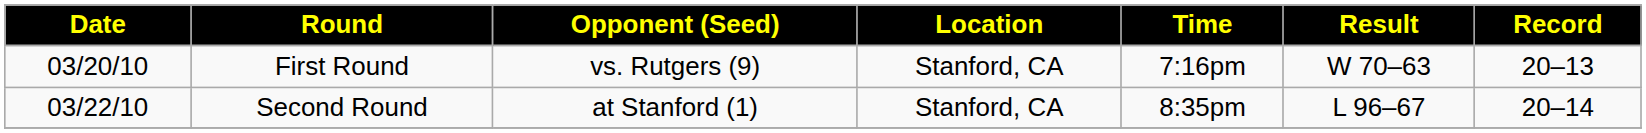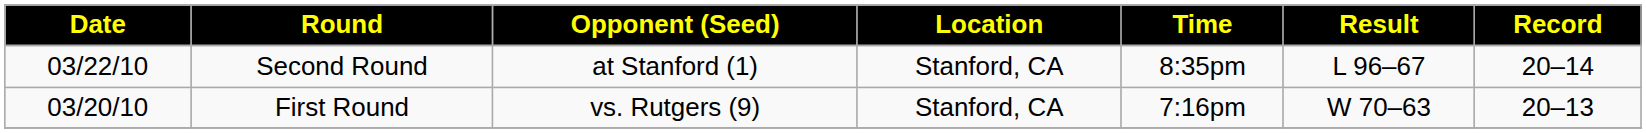 <table class="wikitable" width="80%">
 <tr align="center"  style=" background:black;color:yellow;">
 <td><strong>Date</strong></td>
 <td><strong>Round</strong></td>
 <td><strong>Opponent (Seed)</strong></td>
 <td><strong>Location</strong></td>
 <td><strong>Time</strong></td>
 <td><strong>Result</strong></td>
 <td><strong>Record</strong></td>
 </tr>
 <tr align="center" bgcolor="">
+<td>03/22/10</td>
+<td>Second Round</td>
+<td>at Stanford (1)</td>
+<td>Stanford, CA</td>
+<td>8:35pm</td>
+<td>L 96–67</td>
+<td>20–14</td>
+</tr>
+<tr align="center" bgcolor="">
 <td>03/20/10</td>
 <td>First Round</td>
 <td>vs. Rutgers (9)</td>
 <td>Stanford, CA</td>
 <td>7:16pm</td>
 <td>W 70–63</td>
 <td>20–13</td>
 </tr>
 <tr align="center" bgcolor="">
-<td>03/22/10</td>
-<td>Second Round</td>
-<td>at Stanford (1)</td>
-<td>Stanford, CA</td>
-<td>8:35pm</td>
-<td>L 96–67</td>
-<td>20–14</td>
-</tr>
-<tr align="center" bgcolor="">
 </tr>
 </table>
